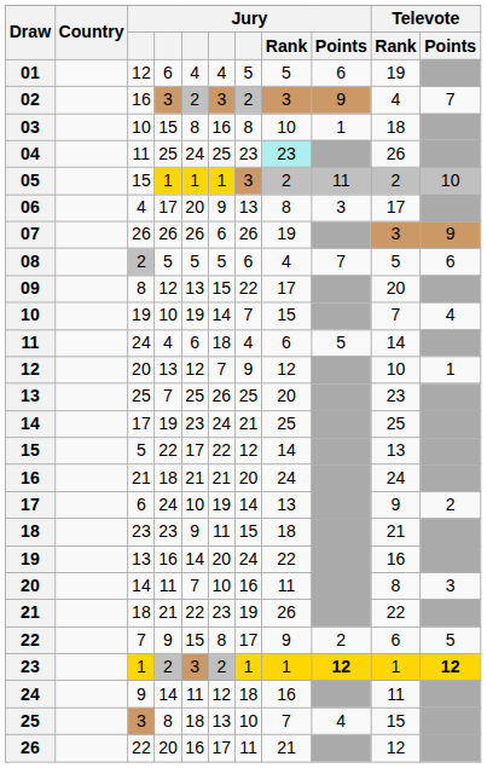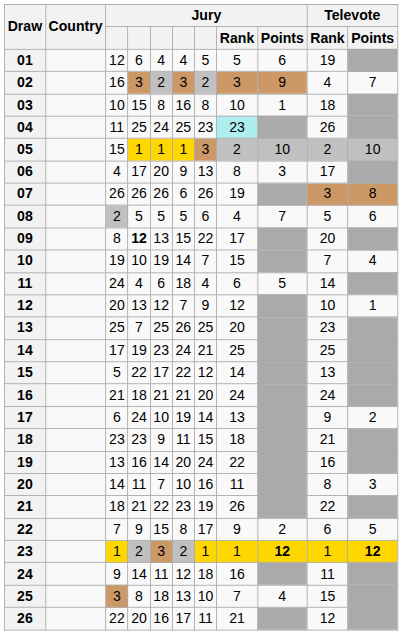 <table class="sortable wikitable collapsible plainrowheaders" style="text-align:center;">
 <tr>
 </tr>
 <tr>
 <th scope="col" rowspan="2">Draw</th>
 <th scope="col" rowspan="2">Country</th>
 <th scope="col" colspan="7">Jury</th>
 <th scope="col" colspan="2">Televote</th>
 </tr>
 <tr>
 <th scope="col"><small></small></th>
 <th scope="col"><small></small></th>
 <th scope="col"><small></small></th>
 <th scope="col"><small></small></th>
 <th scope="col"><small></small></th>
 <th scope="col">Rank</th>
 <th scope="col">Points</th>
 <th scope="col">Rank</th>
 <th scope="col">Points</th>
 </tr>
 <tr>
 <th scope="row" style="text-align:center;">01</th>
 <td style="text-align:left;"></td>
 <td>12</td>
 <td>6</td>
 <td>4</td>
 <td>4</td>
 <td>5</td>
 <td>5</td>
 <td>6</td>
 <td>19</td>
 <td style="background:#AAAAAA;"></td>
 </tr>
 <tr>
 <th scope="row" style="text-align:center;">02</th>
 <td style="text-align:left;"></td>
 <td>16</td>
 <td style="background:#CC9966;">3</td>
 <td style="background:silver;">2</td>
 <td style="background:#CC9966;">3</td>
 <td style="background:silver;">2</td>
 <td style="background:#CC9966;">3</td>
 <td style="background:#CC9966;">9</td>
 <td>4</td>
 <td>7</td>
 </tr>
 <tr>
 <th scope="row" style="text-align:center;">03</th>
 <td style="text-align:left;"></td>
 <td>10</td>
 <td>15</td>
 <td>8</td>
 <td>16</td>
 <td>8</td>
 <td>10</td>
 <td>1</td>
 <td>18</td>
 <td style="background:#AAAAAA;"></td>
 </tr>
 <tr>
 <th scope="row" style="text-align:center;">04</th>
 <td style="text-align:left;"></td>
 <td>11</td>
 <td>25</td>
 <td>24</td>
 <td>25</td>
 <td>23</td>
 <td style="background: paleturquoise;">23</td>
 <td style="background:#AAAAAA;"></td>
 <td>26</td>
 <td style="background:#AAAAAA;"></td>
 </tr>
 <tr>
 <th scope="row" style="text-align:center;">05</th>
 <td style="text-align:left;"></td>
 <td>15</td>
 <td style="background:gold;">1</td>
 <td style="background:gold;">1</td>
 <td style="background:gold;">1</td>
 <td style="background:#CC9966;">3</td>
 <td style="background:silver;">2</td>
-<td style="background:silver;">11</td>
+<td style="background:silver;">10</td>
 <td style="background:silver;">2</td>
 <td style="background:silver;">10</td>
 </tr>
 <tr>
 <th scope="row" style="text-align:center;">06</th>
 <td style="text-align:left;"></td>
 <td>4</td>
 <td>17</td>
 <td>20</td>
 <td>9</td>
 <td>13</td>
 <td>8</td>
 <td>3</td>
 <td>17</td>
 <td style="background:#AAAAAA;"></td>
 </tr>
 <tr>
 <th scope="row" style="text-align:center;">07</th>
 <td style="text-align:left;"></td>
 <td>26</td>
 <td>26</td>
 <td>26</td>
 <td>6</td>
 <td>26</td>
 <td>19</td>
 <td style="background:#AAAAAA;"></td>
 <td style="background:#CC9966;">3</td>
-<td style="background:#CC9966;">9</td>
+<td style="background:#CC9966;">8</td>
 </tr>
 <tr>
 <th scope="row" style="text-align:center;">08</th>
 <td style="text-align:left;"></td>
 <td style="background:silver;">2</td>
 <td>5</td>
 <td>5</td>
 <td>5</td>
 <td>6</td>
 <td>4</td>
 <td>7</td>
 <td>5</td>
 <td>6</td>
 </tr>
 <tr>
 <th scope="row" style="text-align:center;">09</th>
 <td style="text-align:left;"></td>
 <td>8</td>
-<td>12</td>
+<td><strong>12</strong></td>
 <td>13</td>
 <td>15</td>
 <td>22</td>
 <td>17</td>
 <td style="background:#AAAAAA;"></td>
 <td>20</td>
 <td style="background:#AAAAAA;"></td>
 </tr>
 <tr>
 <th scope="row" style="text-align:center;">10</th>
 <td style="text-align:left;"></td>
 <td>19</td>
 <td>10</td>
 <td>19</td>
 <td>14</td>
 <td>7</td>
 <td>15</td>
 <td style="background:#AAAAAA;"></td>
 <td>7</td>
 <td>4</td>
 </tr>
 <tr>
 <th scope="row" style="text-align:center;">11</th>
 <td style="text-align:left;"></td>
 <td>24</td>
 <td>4</td>
 <td>6</td>
 <td>18</td>
 <td>4</td>
 <td>6</td>
 <td>5</td>
 <td>14</td>
 <td style="background:#AAAAAA;"></td>
 </tr>
 <tr>
 <th scope="row" style="text-align:center;">12</th>
 <td style="text-align:left;"></td>
 <td>20</td>
 <td>13</td>
 <td>12</td>
 <td>7</td>
 <td>9</td>
 <td>12</td>
 <td style="background:#AAAAAA;"></td>
 <td>10</td>
 <td>1</td>
 </tr>
 <tr>
 <th scope="row" style="text-align:center;">13</th>
 <td style="text-align:left;"></td>
 <td>25</td>
 <td>7</td>
 <td>25</td>
 <td>26</td>
 <td>25</td>
 <td>20</td>
 <td style="background:#AAAAAA;"></td>
 <td>23</td>
 <td style="background:#AAAAAA;"></td>
 </tr>
 <tr>
 <th scope="row" style="text-align:center;">14</th>
 <td style="text-align:left;"></td>
 <td>17</td>
 <td>19</td>
 <td>23</td>
 <td>24</td>
 <td>21</td>
 <td>25</td>
 <td style="background:#AAAAAA;"></td>
 <td>25</td>
 <td style="background:#AAAAAA;"></td>
 </tr>
 <tr>
 <th scope="row" style="text-align:center;">15</th>
 <td style="text-align:left;"></td>
 <td>5</td>
 <td>22</td>
 <td>17</td>
 <td>22</td>
 <td>12</td>
 <td>14</td>
 <td style="background:#AAAAAA;"></td>
 <td>13</td>
 <td style="background:#AAAAAA;"></td>
 </tr>
 <tr>
 <th scope="row" style="text-align:center;">16</th>
 <td style="text-align:left;"></td>
 <td>21</td>
 <td>18</td>
 <td>21</td>
 <td>21</td>
 <td>20</td>
 <td>24</td>
 <td style="background:#AAAAAA;"></td>
 <td>24</td>
 <td style="background:#AAAAAA;"></td>
 </tr>
 <tr>
 <th scope="row" style="text-align:center;">17</th>
 <td style="text-align:left;"></td>
 <td>6</td>
 <td>24</td>
 <td>10</td>
 <td>19</td>
 <td>14</td>
 <td>13</td>
 <td style="background:#AAAAAA;"></td>
 <td>9</td>
 <td>2</td>
 </tr>
 <tr>
 <th scope="row" style="text-align:center;">18</th>
 <td style="text-align:left;"></td>
 <td>23</td>
 <td>23</td>
 <td>9</td>
 <td>11</td>
 <td>15</td>
 <td>18</td>
 <td style="background:#AAAAAA;"></td>
 <td>21</td>
 <td style="background:#AAAAAA;"></td>
 </tr>
 <tr>
 <th scope="row" style="text-align:center;">19</th>
 <td style="text-align:left;"></td>
 <td>13</td>
 <td>16</td>
 <td>14</td>
 <td>20</td>
 <td>24</td>
 <td>22</td>
 <td style="background:#AAAAAA;"></td>
 <td>16</td>
 <td style="background:#AAAAAA;"></td>
 </tr>
 <tr>
 <th scope="row" style="text-align:center;">20</th>
 <td style="text-align:left;"></td>
 <td>14</td>
 <td>11</td>
 <td>7</td>
 <td>10</td>
 <td>16</td>
 <td>11</td>
 <td style="background:#AAAAAA;"></td>
 <td>8</td>
 <td>3</td>
 </tr>
 <tr>
 <th scope="row" style="text-align:center;">21</th>
 <td style="text-align:left;"></td>
 <td>18</td>
 <td>21</td>
 <td>22</td>
 <td>23</td>
 <td>19</td>
 <td>26</td>
 <td style="background:#AAAAAA;"></td>
 <td>22</td>
 <td style="background:#AAAAAA;"></td>
 </tr>
 <tr>
 <th scope="row" style="text-align:center;">22</th>
 <td style="text-align:left;"></td>
 <td>7</td>
 <td>9</td>
 <td>15</td>
 <td>8</td>
 <td>17</td>
 <td>9</td>
 <td>2</td>
 <td>6</td>
 <td>5</td>
 </tr>
 <tr>
 <th scope="row" style="text-align:center;">23</th>
 <td style="text-align:left;"></td>
 <td style="background:gold;">1</td>
 <td style="background:silver;">2</td>
 <td style="background:#CC9966;">3</td>
 <td style="background:silver;">2</td>
 <td style="background:gold;">1</td>
 <td style="background:gold;">1</td>
 <td style="background:gold;"><strong>12</strong></td>
 <td style="background:gold;">1</td>
 <td style="background:gold;"><strong>12</strong></td>
 </tr>
 <tr>
 <th scope="row" style="text-align:center;">24</th>
 <td style="text-align:left;"></td>
 <td>9</td>
 <td>14</td>
 <td>11</td>
 <td>12</td>
 <td>18</td>
 <td>16</td>
 <td style="background:#AAAAAA;"></td>
 <td>11</td>
 <td style="background:#AAAAAA;"></td>
 </tr>
 <tr>
 <th scope="row" style="text-align:center;">25</th>
 <td style="text-align:left;"></td>
 <td style="background:#CC9966;">3</td>
 <td>8</td>
 <td>18</td>
 <td>13</td>
 <td>10</td>
 <td>7</td>
 <td>4</td>
 <td>15</td>
 <td style="background:#AAAAAA;"></td>
 </tr>
 <tr>
 <th scope="row" style="text-align:center;">26</th>
 <td style="text-align:left;"></td>
 <td>22</td>
 <td>20</td>
 <td>16</td>
 <td>17</td>
 <td>11</td>
 <td>21</td>
 <td style="background:#AAAAAA;"></td>
 <td>12</td>
 <td style="background:#AAAAAA;"></td>
 </tr>
 </table>
